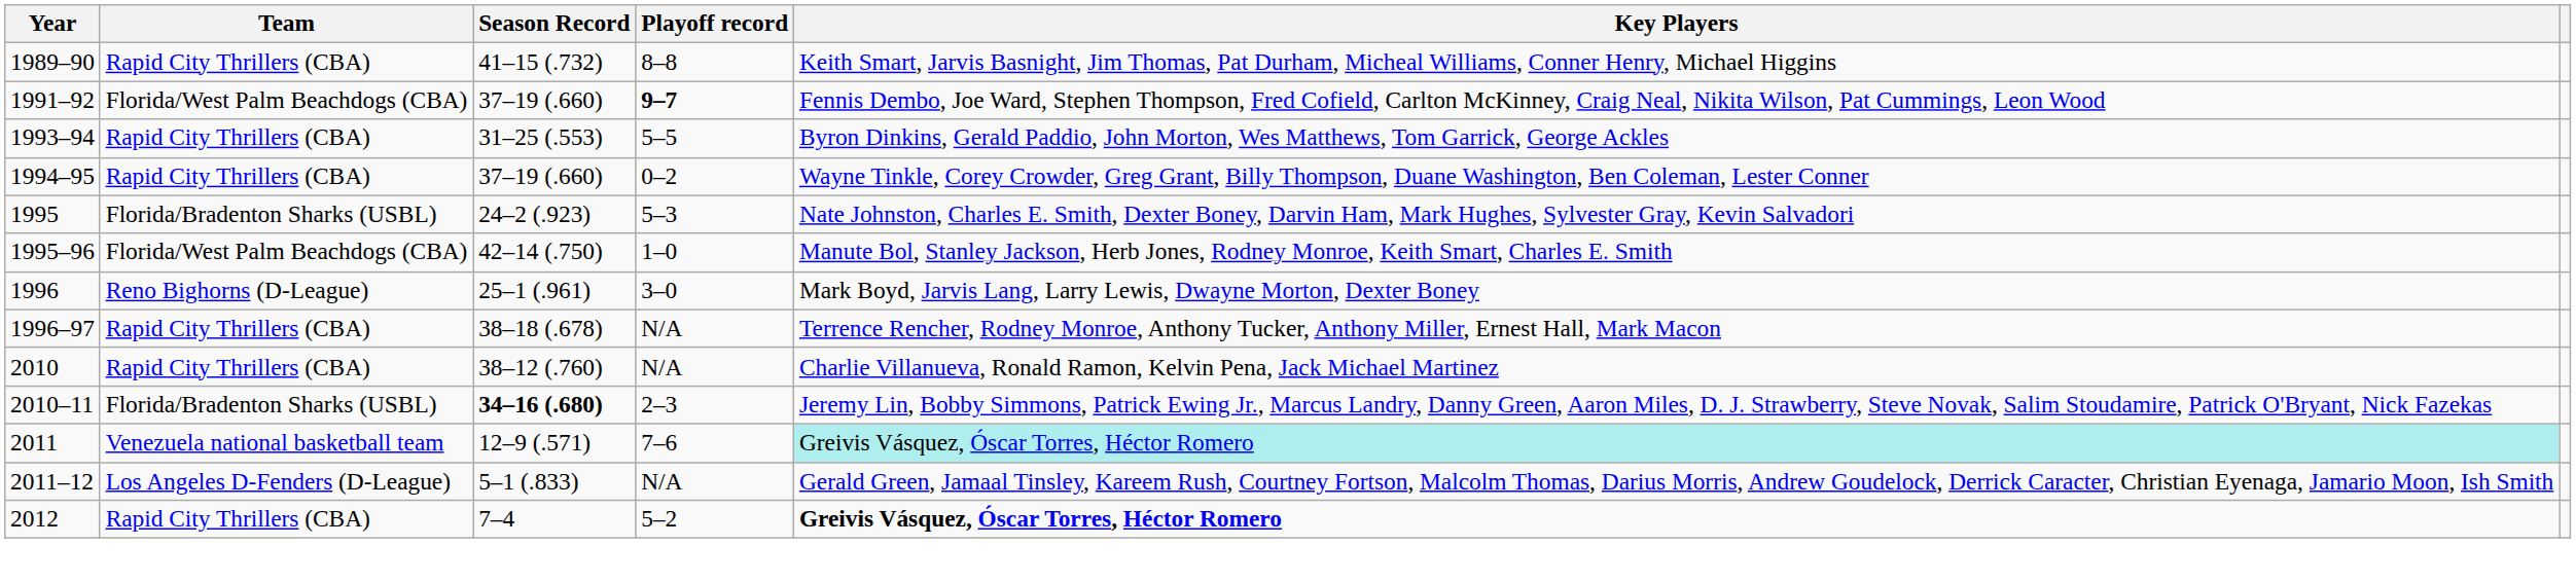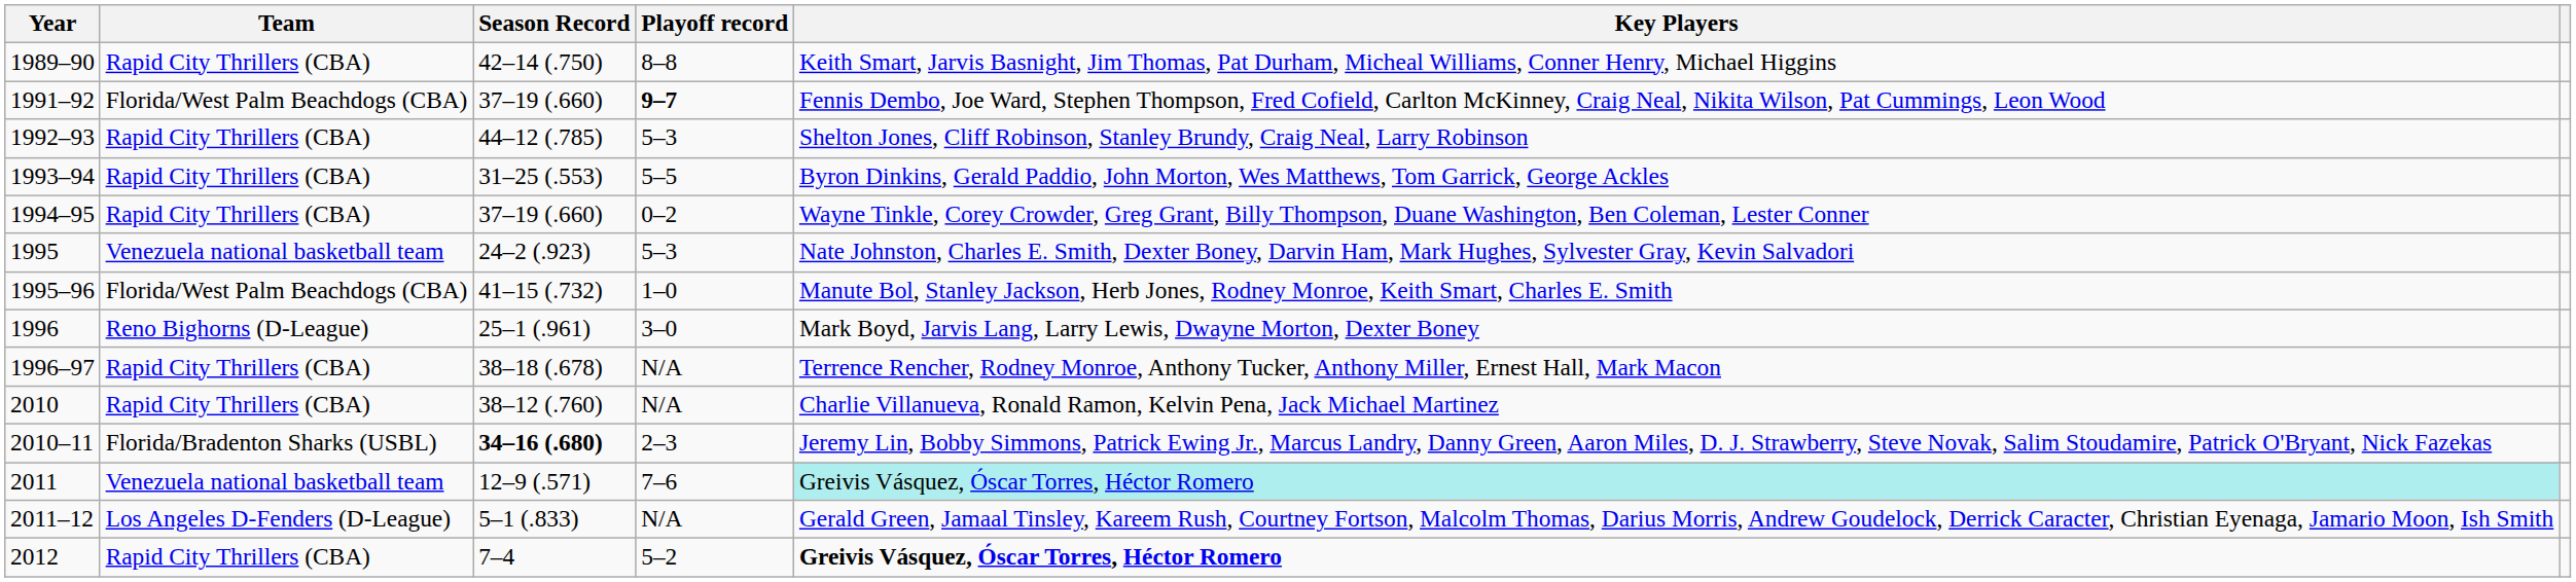 <table class="wikitable">
 <tr>
 <th>Year</th>
 <th>Team</th>
 <th>Season Record</th>
 <th>Playoff record</th>
 <th>Key Players</th>
 <th></th>
 </tr>
 <tr>
 <td>1989–90</td>
 <td><a href='#'>Rapid City Thrillers</a> (CBA)</td>
-<td>41–15 (.732)</td>
+<td>42–14 (.750)</td>
 <td>8–8</td>
 <td><a href='#'>Keith Smart</a>, <a href='#'>Jarvis Basnight</a>, <a href='#'>Jim Thomas</a>, <a href='#'>Pat Durham</a>, <a href='#'>Micheal Williams</a>, <a href='#'>Conner Henry</a>, Michael Higgins</td>
 <td></td>
 </tr>
 <tr>
 <td>1991–92</td>
 <td>Florida/West Palm Beachdogs (CBA)</td>
 <td>37–19 (.660)</td>
 <td><strong>9–7</strong></td>
 <td><a href='#'>Fennis Dembo</a>, Joe Ward, Stephen Thompson, <a href='#'>Fred Cofield</a>, Carlton McKinney, <a href='#'>Craig Neal</a>, <a href='#'>Nikita Wilson</a>, <a href='#'>Pat Cummings</a>, <a href='#'>Leon Wood</a></td>
+<td></td>
+</tr>
+<tr>
+<td>1992–93</td>
+<td><a href='#'>Rapid City Thrillers</a> (CBA)</td>
+<td>44–12 (.785)</td>
+<td>5–3</td>
+<td><a href='#'>Shelton Jones</a>, <a href='#'>Cliff Robinson</a>, <a href='#'>Stanley Brundy</a>, <a href='#'>Craig Neal</a>, <a href='#'>Larry Robinson</a></td>
 <td></td>
 </tr>
 <tr>
 <td>1993–94</td>
 <td><a href='#'>Rapid City Thrillers</a> (CBA)</td>
 <td>31–25 (.553)</td>
 <td>5–5</td>
 <td><a href='#'>Byron Dinkins</a>, <a href='#'>Gerald Paddio</a>, <a href='#'>John Morton</a>, <a href='#'>Wes Matthews</a>, <a href='#'>Tom Garrick</a>, <a href='#'>George Ackles</a></td>
 <td></td>
 </tr>
 <tr>
 <td>1994–95</td>
 <td><a href='#'>Rapid City Thrillers</a> (CBA)</td>
 <td>37–19 (.660)</td>
 <td>0–2</td>
 <td><a href='#'>Wayne Tinkle</a>, <a href='#'>Corey Crowder</a>, <a href='#'>Greg Grant</a>, <a href='#'>Billy Thompson</a>, <a href='#'>Duane Washington</a>, <a href='#'>Ben Coleman</a>, <a href='#'>Lester Conner</a></td>
 <td></td>
 </tr>
 <tr>
 <td>1995</td>
-<td>Florida/Bradenton Sharks (USBL)</td>
+<td><a href='#'>Venezuela national basketball team</a></td>
 <td>24–2 (.923)</td>
 <td>5–3</td>
 <td><a href='#'>Nate Johnston</a>, <a href='#'>Charles E. Smith</a>, <a href='#'>Dexter Boney</a>, <a href='#'>Darvin Ham</a>, <a href='#'>Mark Hughes</a>, <a href='#'>Sylvester Gray</a>, <a href='#'>Kevin Salvadori</a></td>
 <td></td>
 </tr>
 <tr>
 <td>1995–96</td>
 <td>Florida/West Palm Beachdogs (CBA)</td>
-<td>42–14 (.750)</td>
+<td>41–15 (.732)</td>
 <td>1–0</td>
 <td><a href='#'>Manute Bol</a>, <a href='#'>Stanley Jackson</a>, Herb Jones, <a href='#'>Rodney Monroe</a>, <a href='#'>Keith Smart</a>, <a href='#'>Charles E. Smith</a></td>
 <td></td>
 </tr>
 <tr>
 <td>1996</td>
 <td><a href='#'>Reno Bighorns</a> (D-League)</td>
 <td>25–1 (.961)</td>
 <td>3–0</td>
 <td>Mark Boyd, <a href='#'>Jarvis Lang</a>, Larry Lewis, <a href='#'>Dwayne Morton</a>, <a href='#'>Dexter Boney</a></td>
 <td></td>
 </tr>
 <tr>
 <td>1996–97</td>
 <td><a href='#'>Rapid City Thrillers</a> (CBA)</td>
 <td>38–18 (.678)</td>
 <td>N/A</td>
 <td><a href='#'>Terrence Rencher</a>, <a href='#'>Rodney Monroe</a>, Anthony Tucker, <a href='#'>Anthony Miller</a>, Ernest Hall, <a href='#'>Mark Macon</a></td>
 <td></td>
 </tr>
 <tr>
 <td>2010</td>
 <td><a href='#'>Rapid City Thrillers</a> (CBA)</td>
 <td>38–12 (.760)</td>
 <td>N/A</td>
 <td><a href='#'>Charlie Villanueva</a>, Ronald Ramon, Kelvin Pena, <a href='#'>Jack Michael Martinez</a></td>
 <td></td>
 </tr>
 <tr>
 <td>2010–11</td>
 <td>Florida/Bradenton Sharks (USBL)</td>
 <td><strong>34–16 (.680)</strong></td>
 <td>2–3</td>
 <td><a href='#'>Jeremy Lin</a>, <a href='#'>Bobby Simmons</a>, <a href='#'>Patrick Ewing Jr.</a>, <a href='#'>Marcus Landry</a>, <a href='#'>Danny Green</a>, <a href='#'>Aaron Miles</a>, <a href='#'>D. J. Strawberry</a>, <a href='#'>Steve Novak</a>, <a href='#'>Salim Stoudamire</a>, <a href='#'>Patrick O'Bryant</a>, <a href='#'>Nick Fazekas</a></td>
 <td></td>
 </tr>
 <tr>
 <td>2011</td>
 <td><a href='#'>Venezuela national basketball team</a></td>
 <td>12–9 (.571)</td>
 <td>7–6</td>
 <td style="background: paleturquoise;">Greivis Vásquez, <a href='#'>Óscar Torres</a>, <a href='#'>Héctor Romero</a></td>
 <td></td>
 </tr>
 <tr>
 <td>2011–12</td>
 <td><a href='#'>Los Angeles D-Fenders</a> (D-League)</td>
 <td>5–1 (.833)</td>
 <td>N/A</td>
 <td><a href='#'>Gerald Green</a>, <a href='#'>Jamaal Tinsley</a>, <a href='#'>Kareem Rush</a>, <a href='#'>Courtney Fortson</a>, <a href='#'>Malcolm Thomas</a>, <a href='#'>Darius Morris</a>, <a href='#'>Andrew Goudelock</a>, <a href='#'>Derrick Caracter</a>, Christian Eyenaga, <a href='#'>Jamario Moon</a>, <a href='#'>Ish Smith</a></td>
 <td></td>
 </tr>
 <tr>
 <td>2012</td>
 <td><a href='#'>Rapid City Thrillers</a> (CBA)</td>
 <td>7–4</td>
 <td>5–2</td>
 <td><strong>Greivis Vásquez, <a href='#'>Óscar Torres</a>, <a href='#'>Héctor Romero</a></strong></td>
 <td></td>
 </tr>
 </table>
